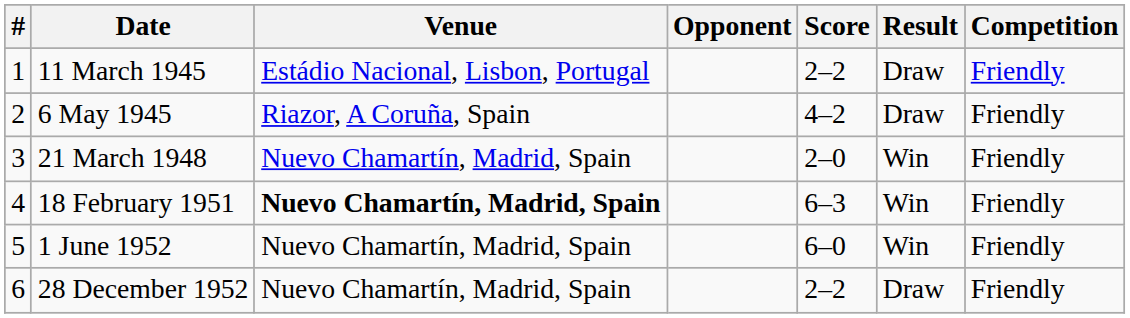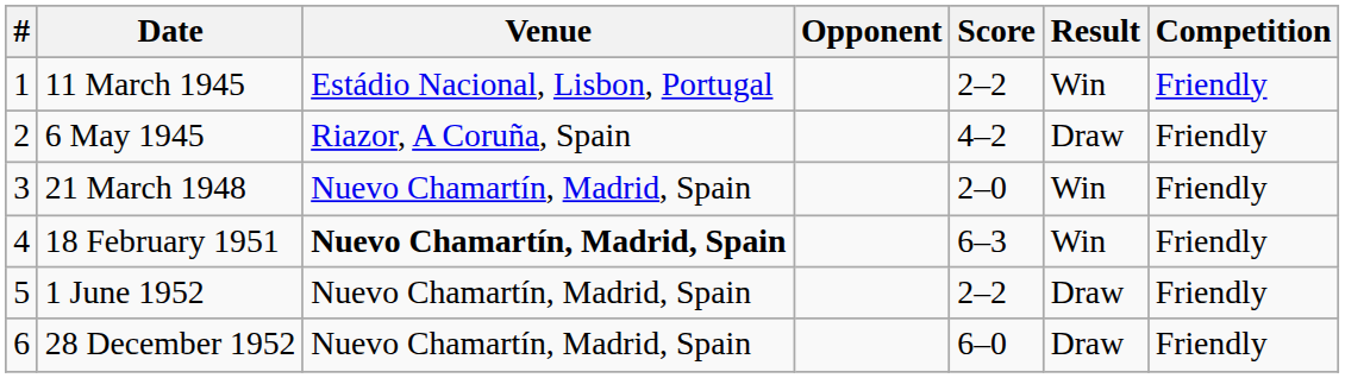 <table class="wikitable" border="1">
 <tr>
 <th>#</th>
 <th>Date</th>
 <th>Venue</th>
 <th>Opponent</th>
 <th>Score</th>
 <th>Result</th>
 <th>Competition</th>
 </tr>
 <tr>
 <td>1</td>
 <td>11 March 1945</td>
 <td><a href='#'>Estádio Nacional</a>, <a href='#'>Lisbon</a>, <a href='#'>Portugal</a></td>
 <td></td>
 <td>2–2</td>
-<td>Draw</td>
+<td>Win</td>
 <td><a href='#'>Friendly</a></td>
 </tr>
 <tr>
 <td>2</td>
 <td>6 May 1945</td>
 <td><a href='#'>Riazor</a>, <a href='#'>A Coruña</a>, Spain</td>
 <td></td>
 <td>4–2</td>
 <td>Draw</td>
 <td>Friendly</td>
 </tr>
 <tr>
 <td>3</td>
 <td>21 March 1948</td>
 <td><a href='#'>Nuevo Chamartín</a>, <a href='#'>Madrid</a>, Spain</td>
 <td></td>
 <td>2–0</td>
 <td>Win</td>
 <td>Friendly</td>
 </tr>
 <tr>
 <td>4</td>
 <td>18 February 1951</td>
 <td><strong>Nuevo Chamartín, Madrid, Spain</strong></td>
 <td></td>
 <td>6–3</td>
 <td>Win</td>
 <td>Friendly</td>
 </tr>
 <tr>
 <td>5</td>
 <td>1 June 1952</td>
 <td>Nuevo Chamartín, Madrid, Spain</td>
 <td></td>
-<td>6–0</td>
-<td>Win</td>
+<td>2–2</td>
+<td>Draw</td>
 <td>Friendly</td>
 </tr>
 <tr>
 <td>6</td>
 <td>28 December 1952</td>
 <td>Nuevo Chamartín, Madrid, Spain</td>
 <td></td>
-<td>2–2</td>
+<td>6–0</td>
 <td>Draw</td>
 <td>Friendly</td>
 </tr>
 </table>
